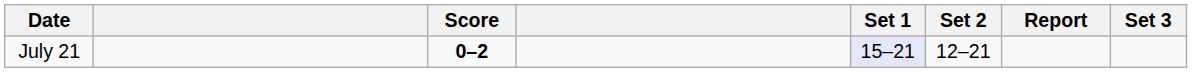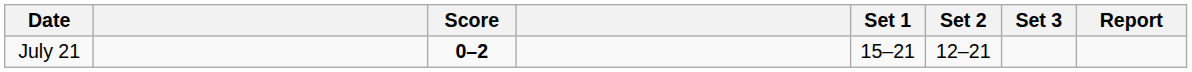 <table class="wikitable" style="text-align: center; font-size:90% ">
 <tr>
 <th width="60">Date</th>
 <th align="right" width="250"></th>
 <th width="60">Score</th>
 <th align="left" width="250"></th>
 <th width="50">Set 1</th>
 <th width="50">Set 2</th>
+<th width="50">Set 3</th>
 <th width="75">Report</th>
-<th width="50">Set 3</th>
 </tr>
 <tr>
 <td>July 21</td>
 <td align=left></td>
 <td align=center><strong>0–2</strong></td>
 <td align=left><strong></strong></td>
-<td style="background: lavender;">15–21</td>
+<td>15–21</td>
 <td>12–21</td>
 <td></td>
 <td></td>
 </tr>
 </table>
